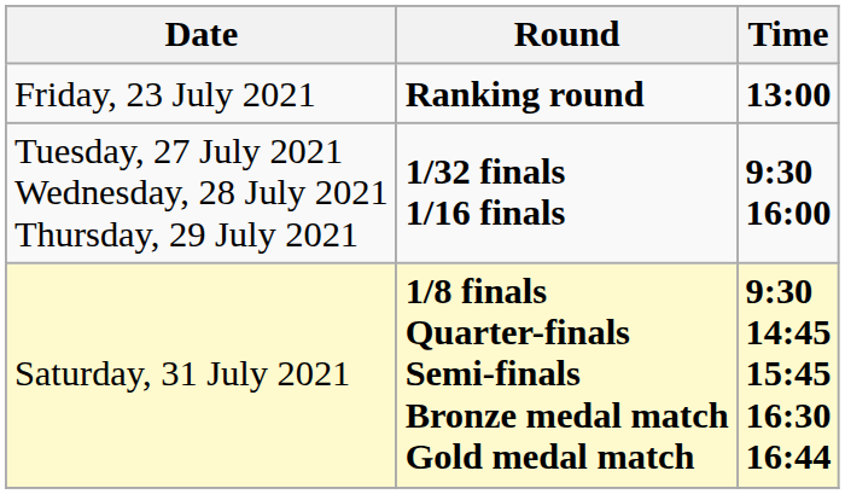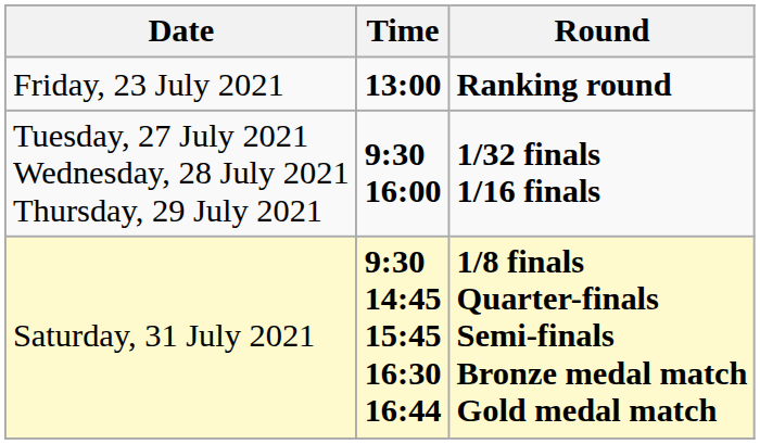 <table class="wikitable">
 <tr>
 <th>Date</th>
+<th>Time</th>
 <th>Round</th>
-<th>Time</th>
 </tr>
 <tr>
 <td>Friday, 23 July 2021</td>
+<td><strong>13:00</strong></td>
 <td><strong>Ranking round</strong></td>
-<td><strong>13:00</strong></td>
 </tr>
 <tr>
 <td>Tuesday, 27 July 2021<br>Wednesday, 28 July 2021<br>Thursday, 29 July 2021</td>
+<td><strong>9:30</strong><br><strong>16:00</strong></td>
 <td><strong>1/32 finals</strong><br><strong>1/16 finals</strong></td>
-<td><strong>9:30</strong><br><strong>16:00</strong></td>
 </tr>
 <tr style=background:lemonchiffon>
 <td>Saturday, 31 July 2021</td>
+<td><strong>9:30</strong><br><strong>14:45</strong><br><strong>15:45</strong><br><strong>16:30</strong><br><strong>16:44</strong></td>
 <td><strong>1/8 finals</strong><br><strong>Quarter-finals</strong><br><strong>Semi-finals</strong><br><strong>Bronze medal match</strong><br><strong>Gold medal match</strong></td>
-<td><strong>9:30</strong><br><strong>14:45</strong><br><strong>15:45</strong><br><strong>16:30</strong><br><strong>16:44</strong></td>
 </tr>
 </table>
